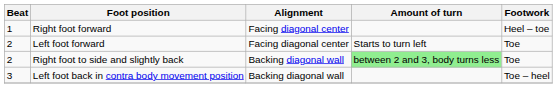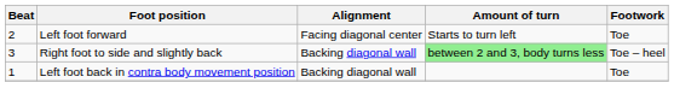 <table class="wikitable" style="font-size:90%;">
 <tr>
 <th>Beat</th>
 <th>Foot position</th>
 <th>Alignment</th>
 <th>Amount of turn</th>
 <th>Footwork</th>
 </tr>
 <tr>
-<td>1</td>
-<td>Right foot forward</td>
-<td>Facing <a href='#'>diagonal center</a></td>
-<td></td>
-<td>Heel – toe</td>
-</tr>
-<tr>
 <td>2</td>
 <td>Left foot forward</td>
 <td>Facing diagonal center</td>
 <td>Starts to turn left</td>
 <td>Toe</td>
 </tr>
 <tr>
-<td>2</td>
+<td>3</td>
 <td>Right foot to side and slightly back</td>
 <td>Backing <a href='#'>diagonal wall</a></td>
 <td style="background: lightgreen;"> between 2 and 3, body turns less</td>
-<td>Toe</td>
+<td>Toe – heel</td>
 </tr>
 <tr>
-<td>3</td>
+<td>1</td>
 <td>Left foot back in <a href='#'>contra body movement position</a></td>
 <td>Backing diagonal wall</td>
 <td></td>
-<td>Toe – heel</td>
+<td>Toe</td>
 </tr>
 <tr>
 </tr>
 </table>
